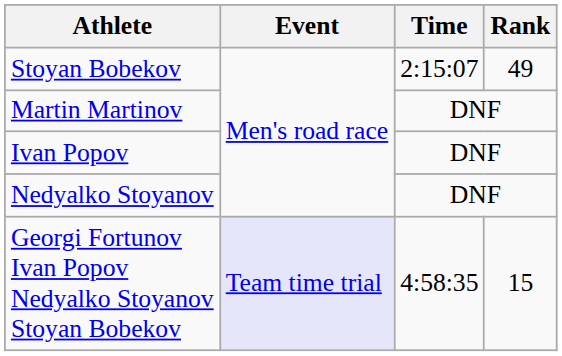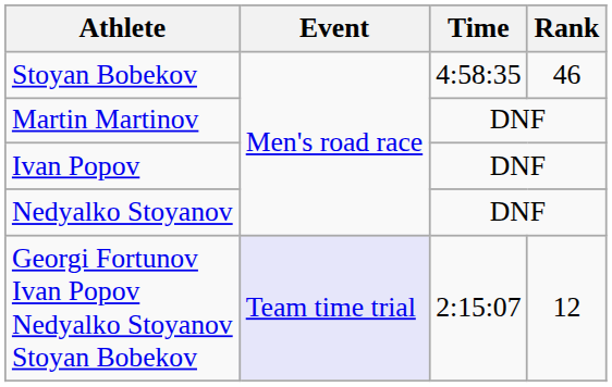 <table class=wikitable style="font-size:90%">
 <tr>
 <th>Athlete</th>
 <th>Event</th>
 <th>Time</th>
 <th>Rank</th>
 </tr>
 <tr align=center>
 <td align=left><a href='#'>Stoyan Bobekov</a></td>
 <td style="text-align:left;" rowspan="4"><a href='#'>Men's road race</a></td>
-<td>2:15:07</td>
-<td>49</td>
+<td>4:58:35</td>
+<td>46</td>
 </tr>
 <tr align=center>
 <td align=left><a href='#'>Martin Martinov</a></td>
 <td colspan=2>DNF</td>
 </tr>
 <tr align=center>
 <td style="text-align:left;"><a href='#'>Ivan Popov</a></td>
 <td colspan=2>DNF</td>
 </tr>
 <tr align=center>
 <td style="text-align:left;"><a href='#'>Nedyalko Stoyanov</a></td>
 <td colspan=2>DNF</td>
 </tr>
 <tr align=center>
 <td align=left><a href='#'>Georgi Fortunov</a><br><a href='#'>Ivan Popov</a><br><a href='#'>Nedyalko Stoyanov</a><br><a href='#'>Stoyan Bobekov</a></td>
 <td align=left style="background: lavender;"><a href='#'>Team time trial</a></td>
-<td>4:58:35</td>
-<td>15</td>
+<td>2:15:07</td>
+<td>12</td>
 </tr>
 </table>
